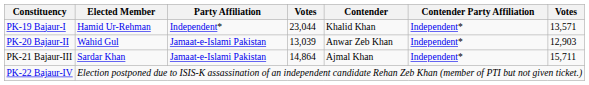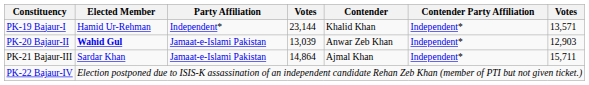 <table class="wikitable sortable">
 <tr>
 <th>Constituency</th>
 <th>Elected Member</th>
 <th>Party Affiliation</th>
 <th>Votes</th>
 <th>Contender</th>
 <th>Contender Party Affiliation</th>
 <th>Votes</th>
 </tr>
 <tr>
 <td><a href='#'>PK-19 Bajaur-I</a></td>
 <td><a href='#'>Hamid Ur-Rehman</a></td>
 <td><a href='#'>Independent</a>*</td>
-<td>23,044</td>
+<td>23,144</td>
 <td>Khalid Khan</td>
 <td><a href='#'>Independent</a>*</td>
 <td>13,571</td>
 </tr>
 <tr>
 <td><a href='#'>PK-20 Bajaur-II</a></td>
-<td><a href='#'>Wahid Gul</a></td>
+<td><strong><a href='#'>Wahid Gul</a></strong></td>
 <td> <a href='#'>Jamaat-e-Islami Pakistan</a></td>
 <td>13,039</td>
 <td>Anwar Zeb Khan</td>
 <td><a href='#'>Independent</a>*</td>
 <td>12,903</td>
 </tr>
 <tr>
 <td>PK-21 Bajaur-III</td>
 <td><a href='#'>Sardar Khan</a></td>
 <td> <a href='#'>Jamaat-e-Islami Pakistan</a></td>
 <td>14,864</td>
 <td>Ajmal Khan</td>
 <td><a href='#'>Independent</a>*</td>
 <td>15,711</td>
 </tr>
 <tr>
 <td><a href='#'>PK-22 Bajaur-IV</a></td>
 <td colspan="6"><em>Election postponed due to ISIS-K assassination of an independent candidate Rehan Zeb Khan (member of PTI but not given ticket.)</em></td>
 </tr>
 </table>
